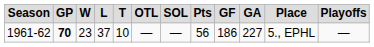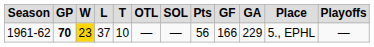 <table class="wikitable">
 <tr style="font-weight:bold; background-color:#dddddd;" align="center" |>
 <td>Season</td>
 <td>GP</td>
 <td>W</td>
 <td>L</td>
 <td>T</td>
 <td>OTL</td>
 <td>SOL</td>
 <td>Pts</td>
 <td>GF</td>
 <td>GA</td>
 <td>Place</td>
 <td>Playoffs</td>
 </tr>
 <tr align="center">
 <td>1961-62</td>
 <td><strong>70</strong></td>
-<td>23</td>
+<td style="background: gold;">23</td>
 <td>37</td>
 <td>10</td>
 <td>—</td>
 <td>—</td>
 <td>56</td>
-<td>186</td>
-<td>227</td>
+<td>166</td>
+<td>229</td>
 <td align="left">5., EPHL</td>
 <td>—</td>
 </tr>
 </table>
